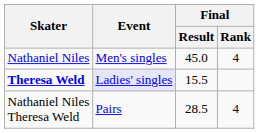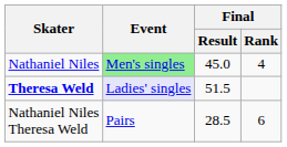 <table class=wikitable style="font-size:90%">
 <tr>
 <th rowspan=2>Skater</th>
 <th rowspan=2>Event</th>
 <th colspan=2>Final</th>
 </tr>
 <tr>
 <th>Result</th>
 <th>Rank</th>
 </tr>
 <tr>
 <td><a href='#'>Nathaniel Niles</a></td>
-<td><a href='#'>Men's singles</a></td>
+<td style="background: lightgreen;"><a href='#'>Men's singles</a></td>
 <td align=center>45.0</td>
 <td align=center>4</td>
 </tr>
 <tr>
 <td><strong><a href='#'>Theresa Weld</a></strong></td>
 <td style="background: lavender;"><a href='#'>Ladies' singles</a></td>
-<td align=center>15.5</td>
+<td align=center>51.5</td>
 <td align=center></td>
 </tr>
 <tr>
 <td>Nathaniel Niles<br>Theresa Weld</td>
 <td><a href='#'>Pairs</a></td>
 <td align=center>28.5</td>
-<td align=center>4</td>
+<td align=center>6</td>
 </tr>
 </table>
